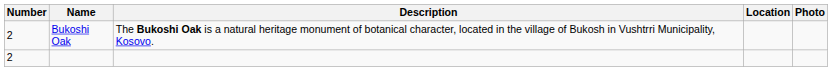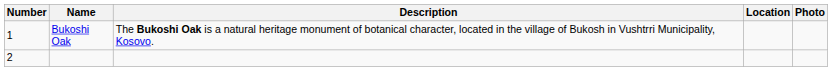 <table class="wikitable sortable">
 <tr>
 <th>Number</th>
 <th>Name</th>
 <th>Description</th>
 <th>Location</th>
 <th>Photo</th>
 </tr>
 <tr>
-<td>2</td>
+<td>1</td>
 <td><a href='#'>Bukoshi Oak</a></td>
 <td>The <strong>Bukoshi Oak</strong> is a natural heritage monument of botanical character, located in the village of Bukosh in Vushtrri Municipality, <a href='#'>Kosovo</a>.</td>
 <td></td>
 <td></td>
 </tr>
 <tr>
 <td>2</td>
 <td></td>
 <td></td>
 <td></td>
 <td></td>
 </tr>
 </table>
